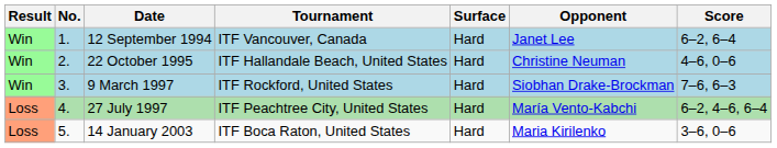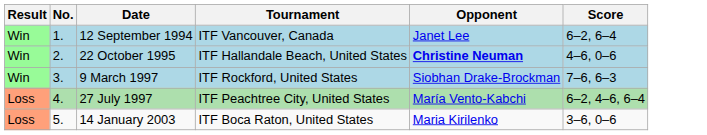 <table class="wikitable" style="font-size:97%">
 <tr>
 <th>Result</th>
 <th>No.</th>
 <th>Date</th>
 <th>Tournament</th>
-<th>Surface</th>
 <th>Opponent</th>
 <th>Score</th>
 </tr>
 <tr style="background:lightblue;">
 <td style="background:#98fb98;">Win</td>
 <td>1.</td>
 <td>12 September 1994</td>
 <td>ITF Vancouver, Canada</td>
-<td>Hard</td>
 <td> <a href='#'>Janet Lee</a></td>
 <td>6–2, 6–4</td>
 </tr>
 <tr style="background:lightblue;">
 <td style="background:#98fb98;">Win</td>
 <td>2.</td>
 <td>22 October 1995</td>
 <td>ITF Hallandale Beach, United States</td>
-<td>Hard</td>
-<td> <a href='#'>Christine Neuman</a></td>
+<td><strong> <a href='#'>Christine Neuman</a></strong></td>
 <td>4–6, 0–6</td>
 </tr>
 <tr style="background:lightblue;">
 <td style="background:#98fb98;">Win</td>
 <td>3.</td>
 <td>9 March 1997</td>
 <td>ITF Rockford, United States</td>
-<td>Hard</td>
 <td> <a href='#'>Siobhan Drake-Brockman</a></td>
 <td>7–6, 6–3</td>
 </tr>
 <tr style="background:#addfad;">
 <td style="background:#ffa07a;">Loss</td>
 <td>4.</td>
 <td>27 July 1997</td>
 <td>ITF Peachtree City, United States</td>
-<td>Hard</td>
 <td> <a href='#'>María Vento-Kabchi</a></td>
 <td>6–2, 4–6, 6–4</td>
 </tr>
 <tr>
 <td style="background:#ffa07a;">Loss</td>
 <td>5.</td>
 <td>14 January 2003</td>
 <td>ITF Boca Raton, United States</td>
-<td>Hard</td>
 <td> <a href='#'>Maria Kirilenko</a></td>
 <td>3–6, 0–6</td>
 </tr>
 </table>
